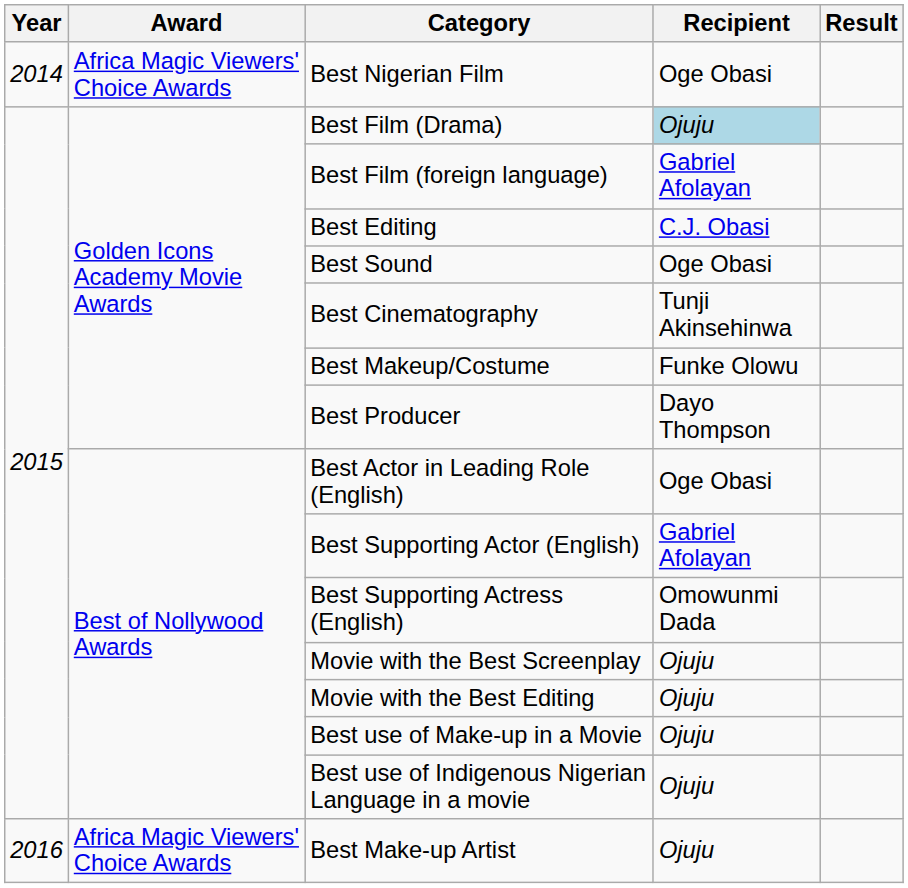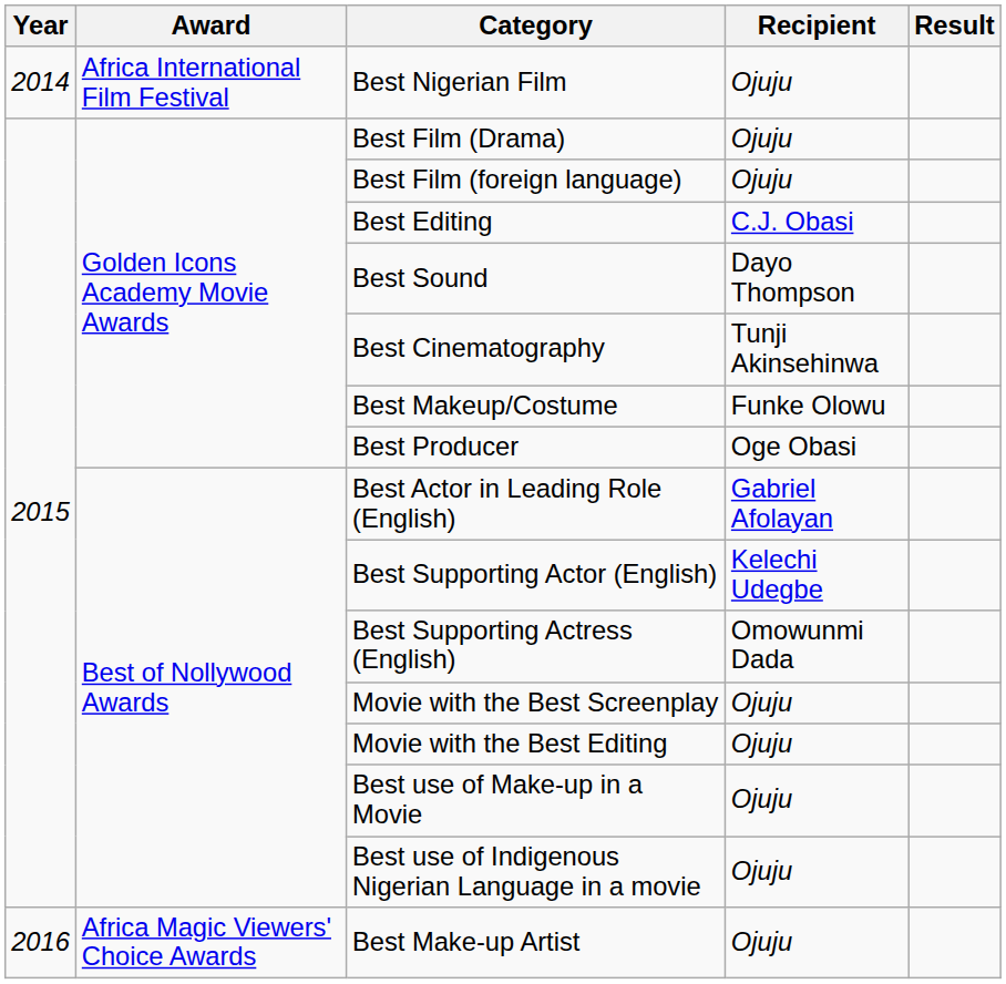 <table class="wikitable">
 <tr>
 <th>Year</th>
 <th>Award</th>
 <th>Category</th>
 <th>Recipient</th>
 <th>Result</th>
 </tr>
 <tr>
 <td><em>2014</em></td>
-<td><a href='#'>Africa Magic Viewers' Choice Awards</a></td>
+<td><a href='#'>Africa International Film Festival</a></td>
 <td>Best Nigerian Film</td>
-<td>Oge Obasi</td>
+<td><em>Ojuju</em></td>
 <td></td>
 </tr>
 <tr>
 <td rowspan="14"><em>2015</em></td>
 <td rowspan="7"><a href='#'>Golden Icons Academy Movie Awards</a></td>
 <td>Best Film (Drama)</td>
-<td style="background: lightblue;"><em>Ojuju</em></td>
+<td><em>Ojuju</em></td>
 <td></td>
 </tr>
 <tr>
 <td>Best Film (foreign language)</td>
-<td><a href='#'>Gabriel Afolayan</a></td>
+<td><em>Ojuju</em></td>
 <td></td>
 </tr>
 <tr>
 <td>Best Editing</td>
 <td><a href='#'>C.J. Obasi</a></td>
 <td></td>
 </tr>
 <tr>
 <td>Best Sound</td>
-<td>Oge Obasi</td>
+<td>Dayo Thompson</td>
 <td></td>
 </tr>
 <tr>
 <td>Best Cinematography</td>
 <td>Tunji Akinsehinwa</td>
 <td></td>
 </tr>
 <tr>
 <td>Best Makeup/Costume</td>
 <td>Funke Olowu</td>
 <td></td>
 </tr>
 <tr>
 <td>Best Producer</td>
-<td>Dayo Thompson</td>
+<td>Oge Obasi</td>
 <td></td>
 </tr>
 <tr>
 <td rowspan="7"><a href='#'>Best of Nollywood Awards</a></td>
 <td>Best Actor in Leading Role (English)</td>
-<td>Oge Obasi</td>
+<td><a href='#'>Gabriel Afolayan</a></td>
 <td></td>
 </tr>
 <tr>
 <td>Best Supporting Actor (English)</td>
-<td><a href='#'>Gabriel Afolayan</a></td>
+<td><a href='#'>Kelechi Udegbe</a></td>
 <td></td>
 </tr>
 <tr>
 <td>Best Supporting Actress (English)</td>
 <td>Omowunmi Dada</td>
 <td></td>
 </tr>
 <tr>
 <td>Movie with the Best Screenplay</td>
 <td><em>Ojuju</em></td>
 <td></td>
 </tr>
 <tr>
 <td>Movie with the Best Editing</td>
 <td><em>Ojuju</em></td>
 <td></td>
 </tr>
 <tr>
 <td>Best use of Make-up in a Movie</td>
 <td><em>Ojuju</em></td>
 <td></td>
 </tr>
 <tr>
 <td>Best use of Indigenous Nigerian Language in a movie</td>
 <td><em>Ojuju</em></td>
 <td></td>
 </tr>
 <tr>
 <td><em>2016</em></td>
 <td><a href='#'>Africa Magic Viewers' Choice Awards</a></td>
 <td>Best Make-up Artist</td>
 <td><em>Ojuju</em></td>
 <td></td>
 </tr>
 </table>
